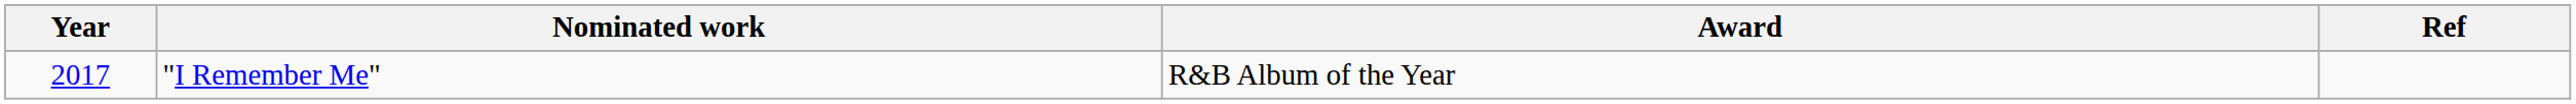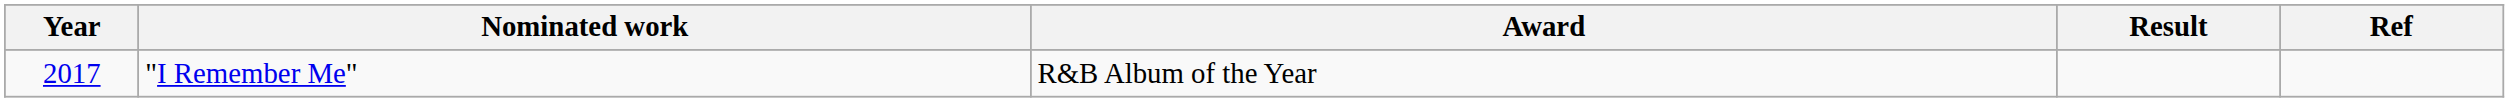 <table class="wikitable" style="width:70%;">
 <tr>
 <th style="width:3%;">Year</th>
 <th style="width:20%;">Nominated work</th>
 <th style="width:23%;">Award</th>
+<th style="width:5%;">Result</th>
 <th style="width:5%;">Ref</th>
 </tr>
 <tr>
 <td align="center"><a href='#'>2017</a></td>
 <td>"<a href='#'>I Remember Me</a>"</td>
 <td>R&B Album of the Year</td>
+<td></td>
 <td align="center"></td>
 </tr>
 </table>
